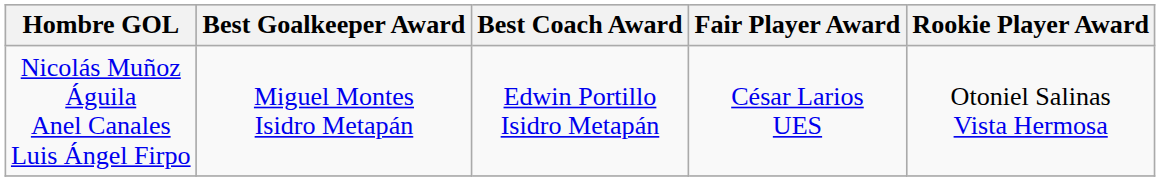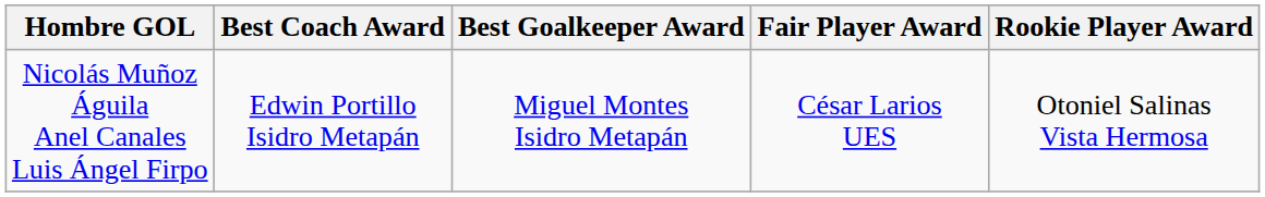 <table class="wikitable" style="margin: 0 auto;">
 <tr>
 <th>Hombre GOL</th>
+<th>Best Coach Award</th>
 <th>Best Goalkeeper Award</th>
-<th>Best Coach Award</th>
 <th>Fair Player Award</th>
 <th>Rookie Player Award</th>
 </tr>
 <tr>
 <td align=center> <a href='#'>Nicolás Muñoz</a><br><a href='#'>Águila</a><br> <a href='#'>Anel Canales</a><br> <a href='#'>Luis Ángel Firpo</a></td>
+<td align=center> <a href='#'>Edwin Portillo</a><br><a href='#'>Isidro Metapán</a></td>
 <td align=center> <a href='#'>Miguel Montes</a><br><a href='#'>Isidro Metapán</a></td>
-<td align=center> <a href='#'>Edwin Portillo</a><br><a href='#'>Isidro Metapán</a></td>
 <td align=center> <a href='#'>César Larios</a><br><a href='#'>UES</a></td>
 <td align=center> Otoniel Salinas<br><a href='#'>Vista Hermosa</a></td>
 </tr>
 </table>
